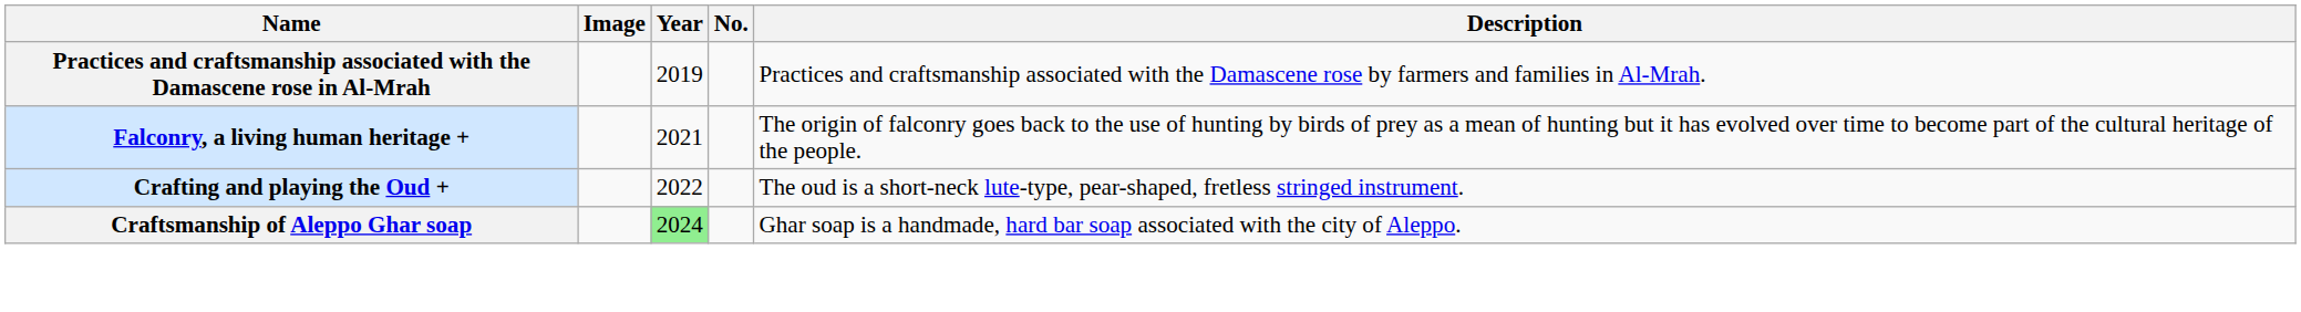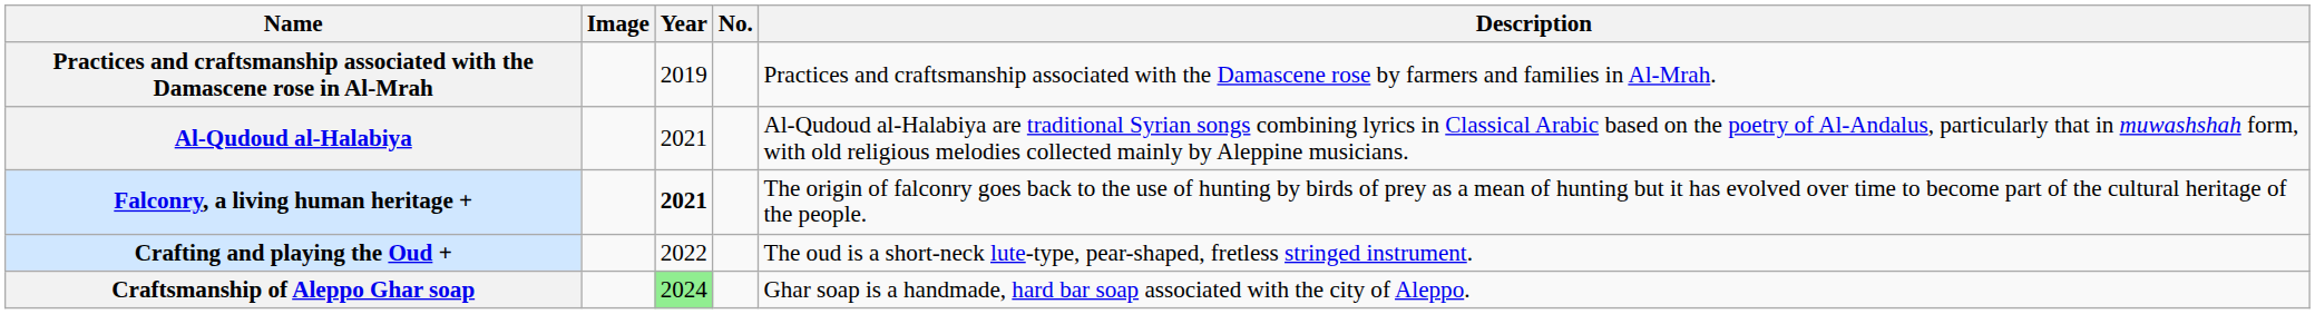 <table class="wikitable sortable plainrowheaders">
 <tr>
 <th style="width:25%">Name</th>
 <th class="unsortable">Image</th>
 <th>Year</th>
 <th>No.</th>
 <th class="unsortable">Description</th>
 </tr>
 <tr>
 <th scope="row">Practices and craftsmanship associated with the Damascene rose in Al-Mrah</th>
 <td></td>
 <td>2019</td>
 <td></td>
 <td>Practices and craftsmanship associated with the <a href='#'>Damascene rose</a> by farmers and families in <a href='#'>Al-Mrah</a>.</td>
 </tr>
 <tr>
+<th scope="row"><a href='#'>Al-Qudoud al-Halabiya</a></th>
+<td></td>
+<td>2021</td>
+<td></td>
+<td>Al-Qudoud al-Halabiya are <a href='#'>traditional Syrian songs</a> combining lyrics in <a href='#'>Classical Arabic</a> based on the <a href='#'>poetry of Al-Andalus</a>, particularly that in <em><a href='#'>muwashshah</a></em> form, with old religious melodies collected mainly by Aleppine musicians.</td>
+</tr>
+<tr>
 <th scope="row" style="background:#D0E7FF;"><a href='#'>Falconry</a>, a living human heritage +</th>
 <td></td>
-<td>2021</td>
+<td><strong>2021</strong></td>
 <td></td>
 <td>The origin of falconry goes back to the use of hunting by birds of prey as a mean of hunting but it has evolved over time to become part of the cultural heritage of the people.</td>
 </tr>
 <tr>
 <th scope="row" style="background:#D0E7FF;">Crafting and playing the <a href='#'>Oud</a> +</th>
 <td></td>
 <td>2022</td>
 <td></td>
 <td>The oud is a short-neck <a href='#'>lute</a>-type, pear-shaped, fretless <a href='#'>stringed instrument</a>.</td>
 </tr>
 <tr>
 <th scope="row">Craftsmanship of <a href='#'>Aleppo Ghar soap</a></th>
 <td></td>
 <td style="background: lightgreen;">2024</td>
 <td></td>
 <td>Ghar soap is a handmade, <a href='#'>hard bar soap</a> associated with the city of <a href='#'>Aleppo</a>.</td>
 </tr>
 </table>
